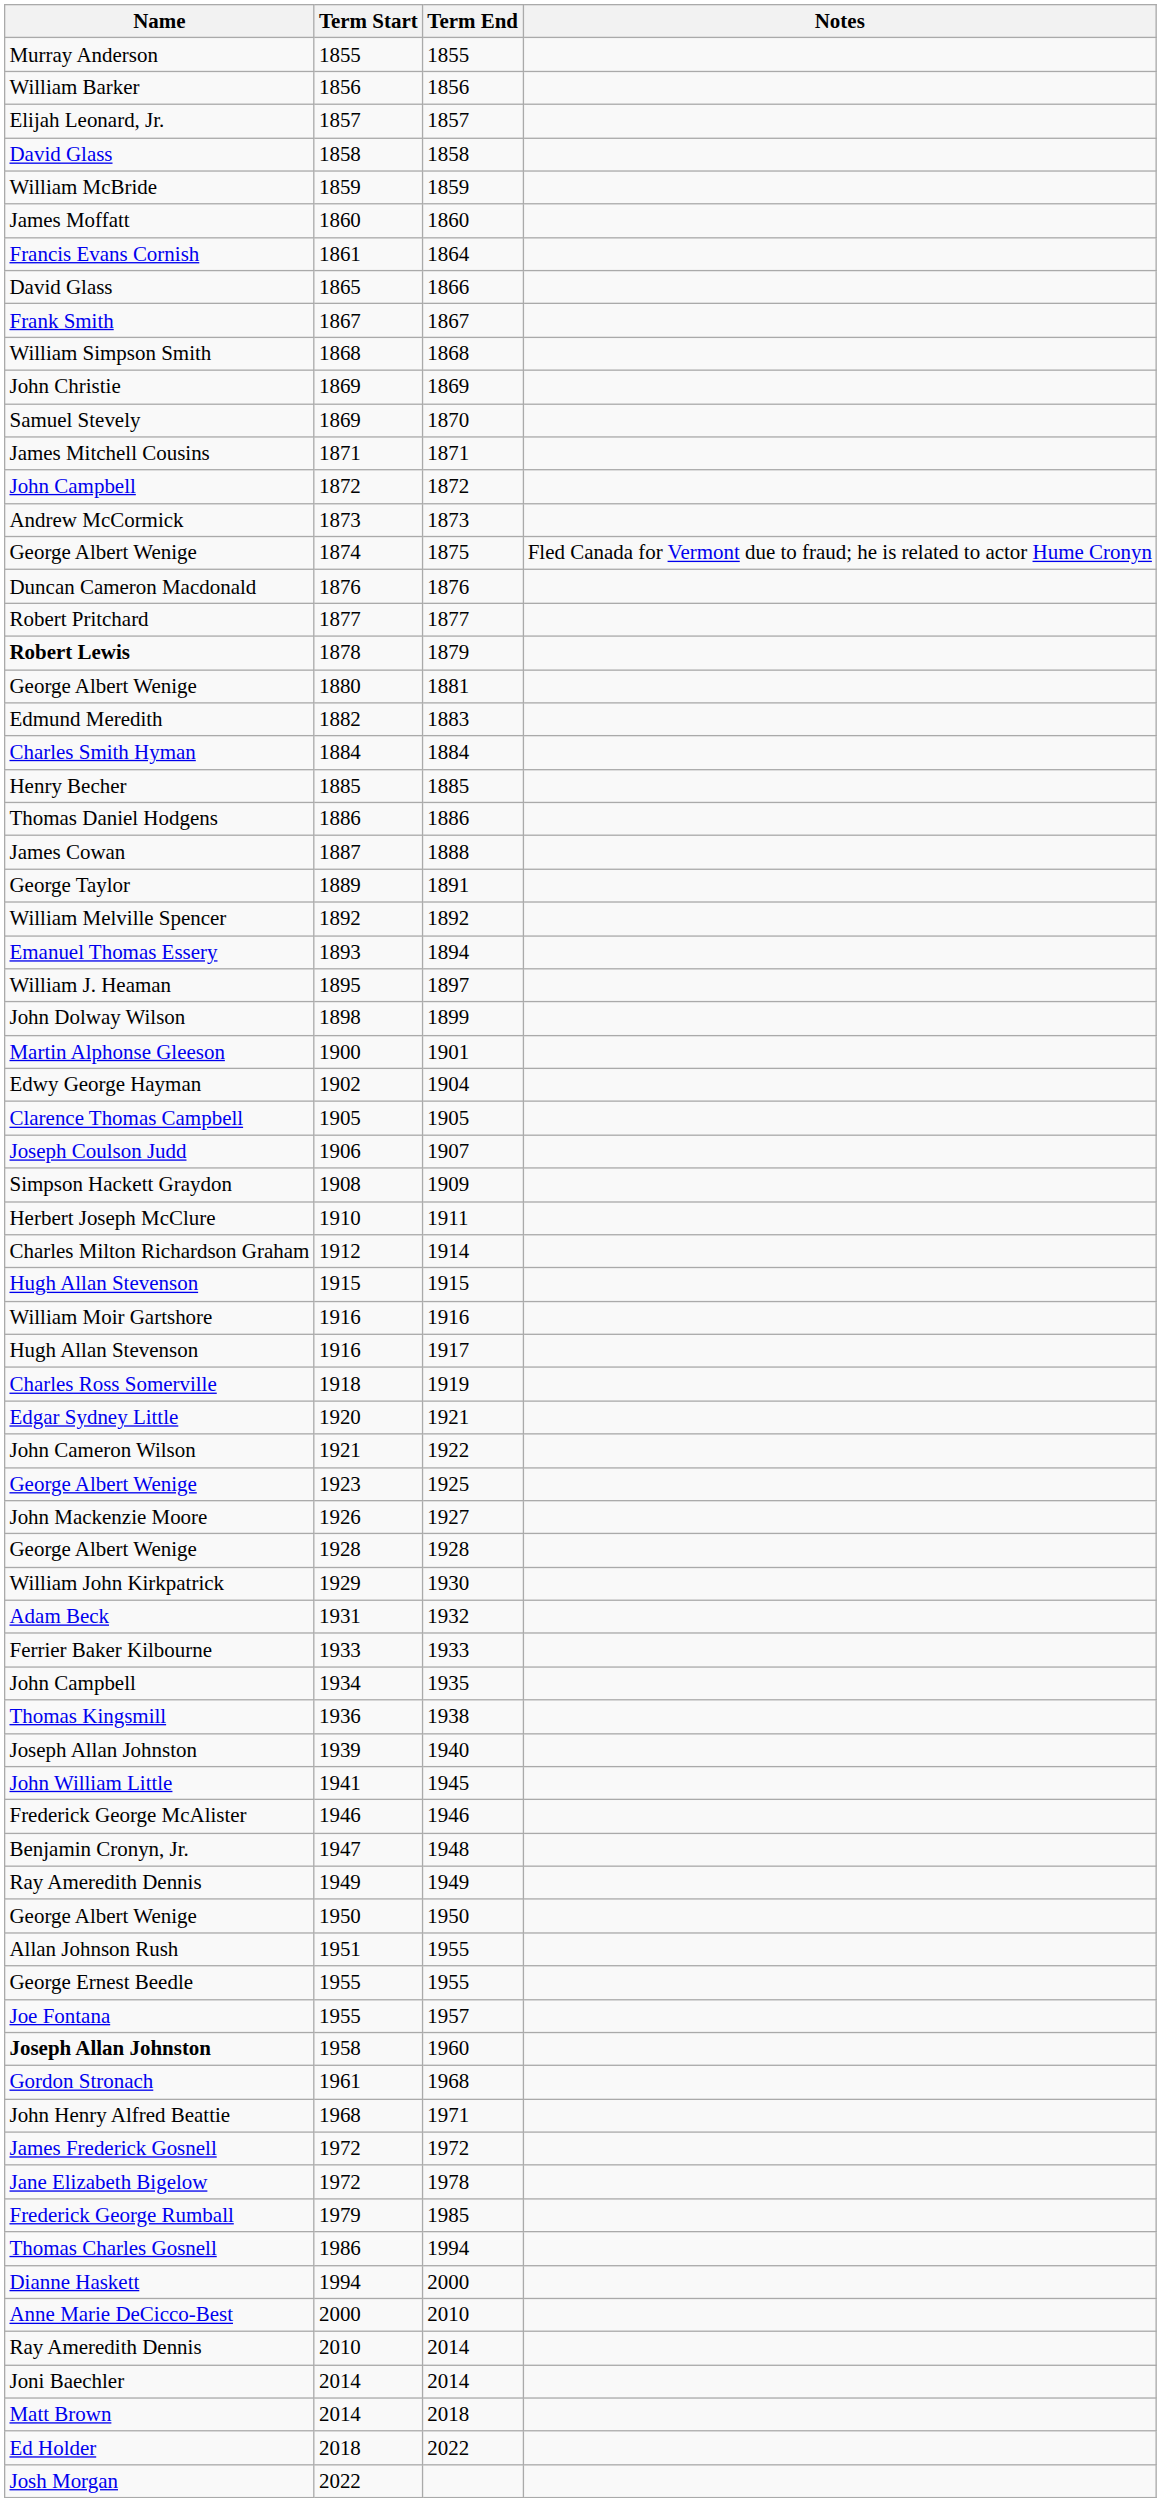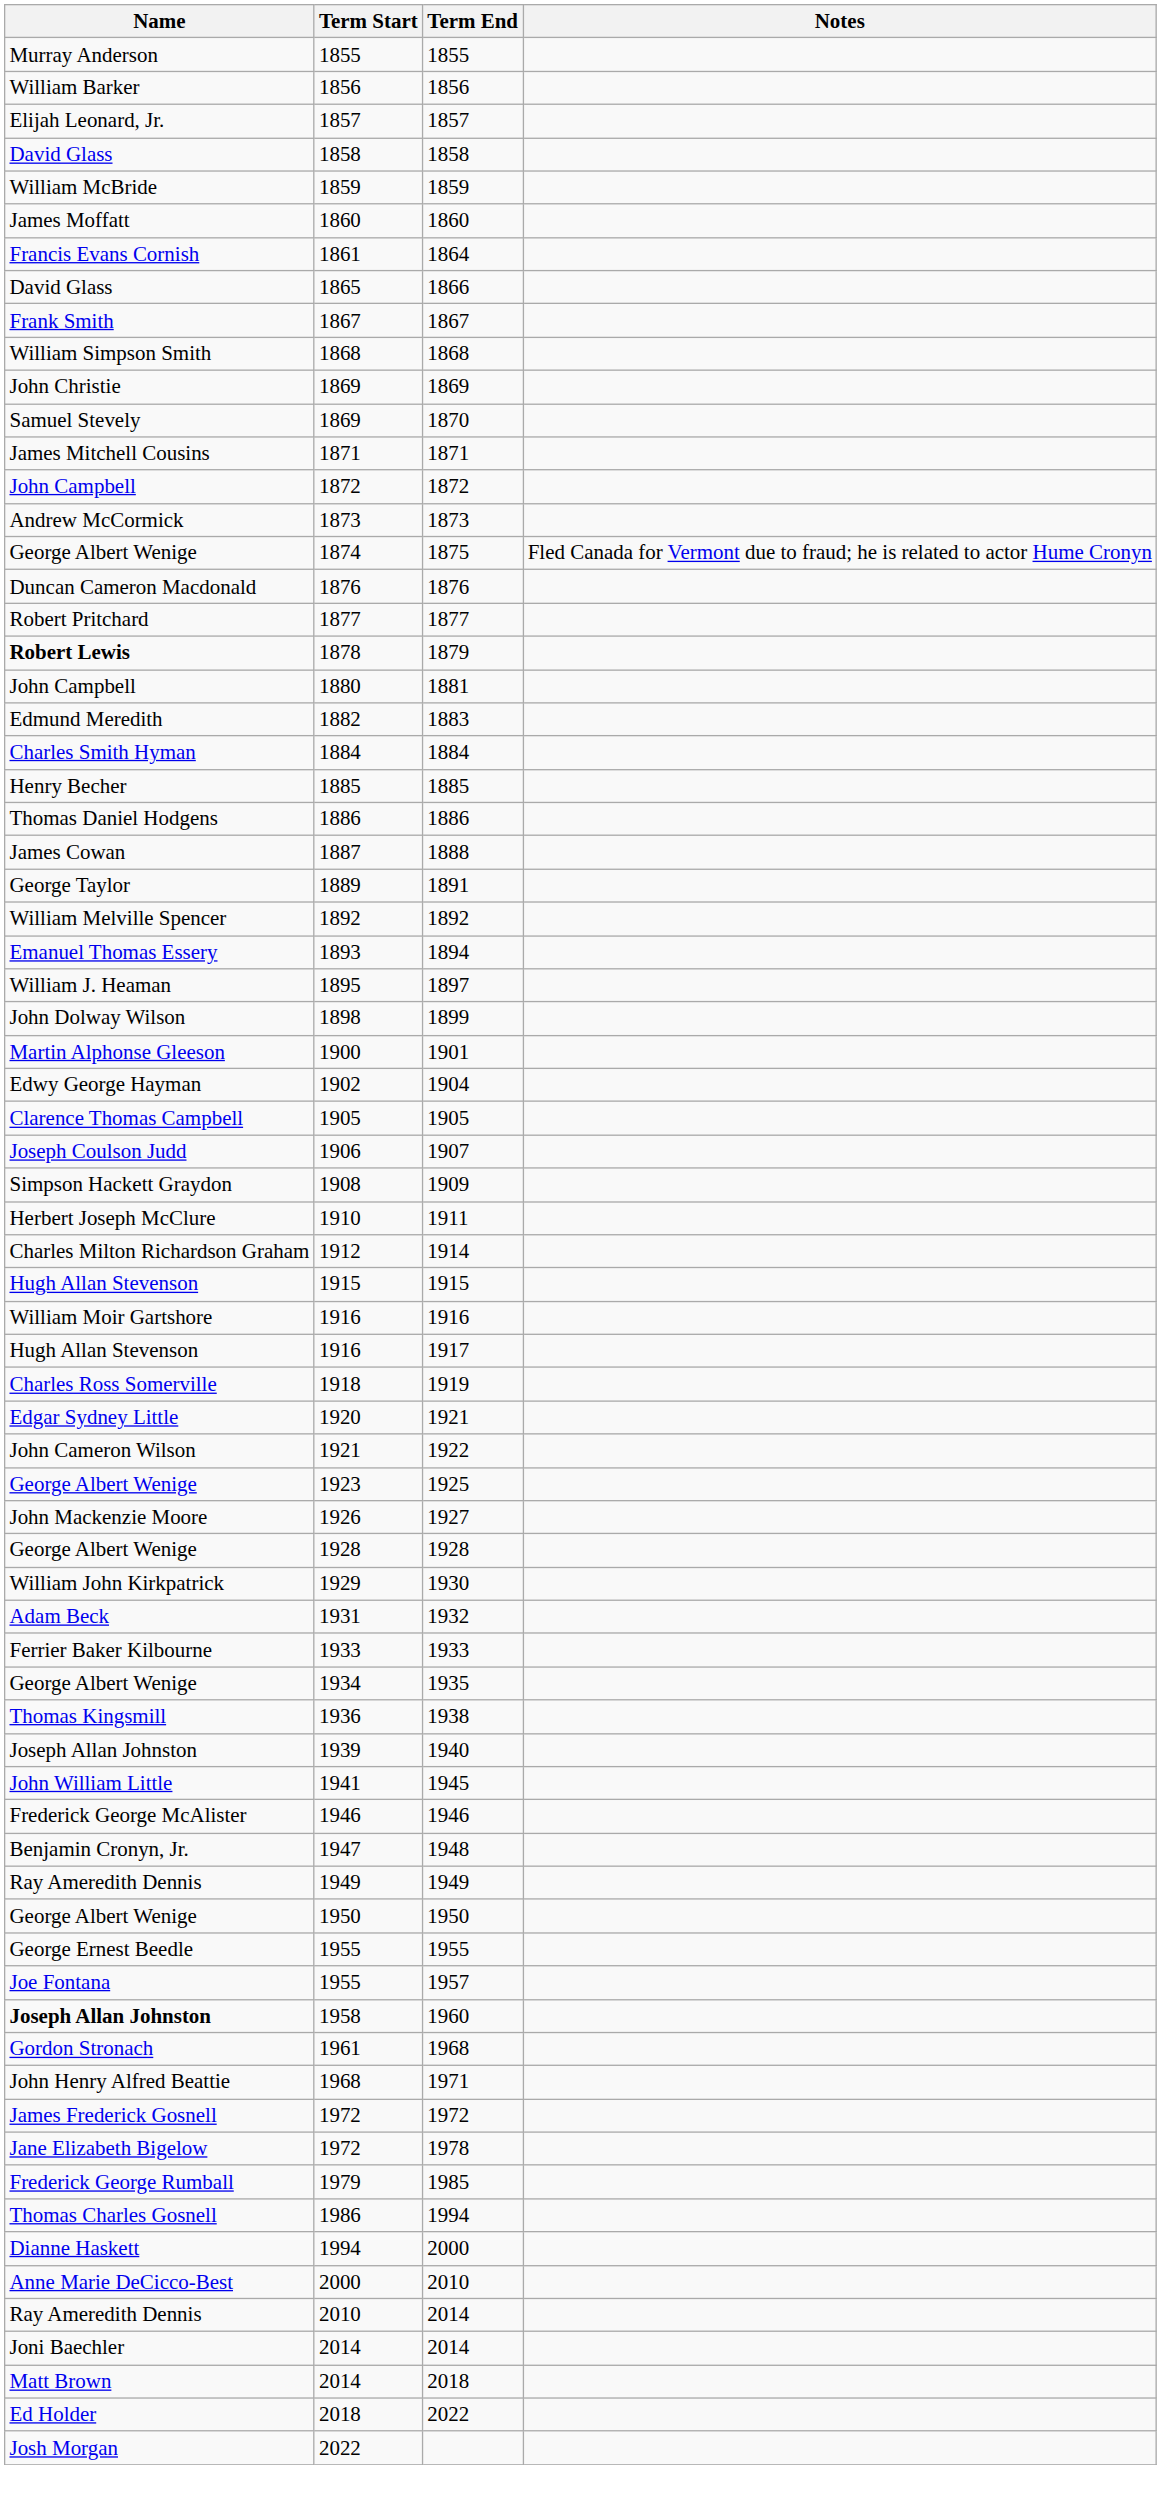 <table class="wikitable">
 <tr>
 <th>Name</th>
 <th>Term Start</th>
 <th>Term End</th>
 <th>Notes</th>
 </tr>
 <tr>
 <td>Murray Anderson</td>
 <td>1855</td>
 <td>1855</td>
 <td></td>
 </tr>
 <tr>
 <td>William Barker</td>
 <td>1856</td>
 <td>1856</td>
 <td></td>
 </tr>
 <tr>
 <td>Elijah Leonard, Jr.</td>
 <td>1857</td>
 <td>1857</td>
 <td></td>
 </tr>
 <tr>
 <td><a href='#'>David Glass</a></td>
 <td>1858</td>
 <td>1858</td>
 <td></td>
 </tr>
 <tr>
 <td>William McBride</td>
 <td>1859</td>
 <td>1859</td>
 <td></td>
 </tr>
 <tr>
 <td>James Moffatt</td>
 <td>1860</td>
 <td>1860</td>
 <td></td>
 </tr>
 <tr>
 <td><a href='#'>Francis Evans Cornish</a></td>
 <td>1861</td>
 <td>1864</td>
 <td></td>
 </tr>
 <tr>
 <td>David Glass</td>
 <td>1865</td>
 <td>1866</td>
 <td></td>
 </tr>
 <tr>
 <td><a href='#'>Frank Smith</a></td>
 <td>1867</td>
 <td>1867</td>
 <td></td>
 </tr>
 <tr>
 <td>William Simpson Smith</td>
 <td>1868</td>
 <td>1868</td>
 <td></td>
 </tr>
 <tr>
 <td>John Christie</td>
 <td>1869</td>
 <td>1869</td>
 <td></td>
 </tr>
 <tr>
 <td>Samuel Stevely</td>
 <td>1869</td>
 <td>1870</td>
 <td></td>
 </tr>
 <tr>
 <td>James Mitchell Cousins</td>
 <td>1871</td>
 <td>1871</td>
 <td></td>
 </tr>
 <tr>
 <td><a href='#'>John Campbell</a></td>
 <td>1872</td>
 <td>1872</td>
 <td></td>
 </tr>
 <tr>
 <td>Andrew McCormick</td>
 <td>1873</td>
 <td>1873</td>
 <td></td>
 </tr>
 <tr>
 <td>George Albert Wenige</td>
 <td>1874</td>
 <td>1875</td>
 <td>Fled Canada for <a href='#'>Vermont</a> due to fraud; he is related to actor <a href='#'>Hume Cronyn</a></td>
 </tr>
 <tr>
 <td>Duncan Cameron Macdonald</td>
 <td>1876</td>
 <td>1876</td>
 <td></td>
 </tr>
 <tr>
 <td>Robert Pritchard</td>
 <td>1877</td>
 <td>1877</td>
 <td></td>
 </tr>
 <tr>
 <td><strong>Robert Lewis</strong></td>
 <td>1878</td>
 <td>1879</td>
 <td></td>
 </tr>
 <tr>
-<td>George Albert Wenige</td>
+<td>John Campbell</td>
 <td>1880</td>
 <td>1881</td>
 <td></td>
 </tr>
 <tr>
 <td>Edmund Meredith</td>
 <td>1882</td>
 <td>1883</td>
 <td></td>
 </tr>
 <tr>
 <td><a href='#'>Charles Smith Hyman</a></td>
 <td>1884</td>
 <td>1884</td>
 <td></td>
 </tr>
 <tr>
 <td>Henry Becher</td>
 <td>1885</td>
 <td>1885</td>
 <td></td>
 </tr>
 <tr>
 <td>Thomas Daniel Hodgens</td>
 <td>1886</td>
 <td>1886</td>
 <td></td>
 </tr>
 <tr>
 <td>James Cowan</td>
 <td>1887</td>
 <td>1888</td>
 <td></td>
 </tr>
 <tr>
 <td>George Taylor</td>
 <td>1889</td>
 <td>1891</td>
 <td></td>
 </tr>
 <tr>
 <td>William Melville Spencer</td>
 <td>1892</td>
 <td>1892</td>
 <td></td>
 </tr>
 <tr>
 <td><a href='#'>Emanuel Thomas Essery</a></td>
 <td>1893</td>
 <td>1894</td>
 <td></td>
 </tr>
 <tr>
 <td>William J. Heaman</td>
 <td>1895</td>
 <td>1897</td>
 <td></td>
 </tr>
 <tr>
 <td>John Dolway Wilson</td>
 <td>1898</td>
 <td>1899</td>
 <td></td>
 </tr>
 <tr>
 <td><a href='#'>Martin Alphonse Gleeson</a></td>
 <td>1900</td>
 <td>1901</td>
 <td></td>
 </tr>
 <tr>
 <td>Edwy George Hayman</td>
 <td>1902</td>
 <td>1904</td>
 <td></td>
 </tr>
 <tr>
 <td><a href='#'>Clarence Thomas Campbell</a></td>
 <td>1905</td>
 <td>1905</td>
 <td></td>
 </tr>
 <tr>
 <td><a href='#'>Joseph Coulson Judd</a></td>
 <td>1906</td>
 <td>1907</td>
 <td></td>
 </tr>
 <tr>
 <td>Simpson Hackett Graydon</td>
 <td>1908</td>
 <td>1909</td>
 <td></td>
 </tr>
 <tr>
 <td>Herbert Joseph McClure</td>
 <td>1910</td>
 <td>1911</td>
 <td></td>
 </tr>
 <tr>
 <td>Charles Milton Richardson Graham</td>
 <td>1912</td>
 <td>1914</td>
 <td></td>
 </tr>
 <tr>
 <td><a href='#'>Hugh Allan Stevenson</a></td>
 <td>1915</td>
 <td>1915</td>
 <td></td>
 </tr>
 <tr>
 <td>William Moir Gartshore</td>
 <td>1916</td>
 <td>1916</td>
 <td></td>
 </tr>
 <tr>
 <td>Hugh Allan Stevenson</td>
 <td>1916</td>
 <td>1917</td>
 <td></td>
 </tr>
 <tr>
 <td><a href='#'>Charles Ross Somerville</a></td>
 <td>1918</td>
 <td>1919</td>
 <td></td>
 </tr>
 <tr>
 <td><a href='#'>Edgar Sydney Little</a></td>
 <td>1920</td>
 <td>1921</td>
 <td></td>
 </tr>
 <tr>
 <td>John Cameron Wilson</td>
 <td>1921</td>
 <td>1922</td>
 <td></td>
 </tr>
 <tr>
 <td><a href='#'>George Albert Wenige</a></td>
 <td>1923</td>
 <td>1925</td>
 <td></td>
 </tr>
 <tr>
 <td>John Mackenzie Moore</td>
 <td>1926</td>
 <td>1927</td>
 <td></td>
 </tr>
 <tr>
 <td>George Albert Wenige</td>
 <td>1928</td>
 <td>1928</td>
 <td></td>
 </tr>
 <tr>
 <td>William John Kirkpatrick</td>
 <td>1929</td>
 <td>1930</td>
 <td></td>
 </tr>
 <tr>
 <td><a href='#'>Adam Beck</a></td>
 <td>1931</td>
 <td>1932</td>
 <td></td>
 </tr>
 <tr>
 <td>Ferrier Baker Kilbourne</td>
 <td>1933</td>
 <td>1933</td>
 <td></td>
 </tr>
 <tr>
-<td>John Campbell</td>
+<td>George Albert Wenige</td>
 <td>1934</td>
 <td>1935</td>
 <td></td>
 </tr>
 <tr>
 <td><a href='#'>Thomas Kingsmill</a></td>
 <td>1936</td>
 <td>1938</td>
 <td></td>
 </tr>
 <tr>
 <td>Joseph Allan Johnston</td>
 <td>1939</td>
 <td>1940</td>
 <td></td>
 </tr>
 <tr>
 <td><a href='#'>John William Little</a></td>
 <td>1941</td>
 <td>1945</td>
 <td></td>
 </tr>
 <tr>
 <td>Frederick George McAlister</td>
 <td>1946</td>
 <td>1946</td>
 <td></td>
 </tr>
 <tr>
 <td>Benjamin Cronyn, Jr.</td>
 <td>1947</td>
 <td>1948</td>
 <td></td>
 </tr>
 <tr>
 <td>Ray Ameredith Dennis</td>
 <td>1949</td>
 <td>1949</td>
 <td></td>
 </tr>
 <tr>
 <td>George Albert Wenige</td>
 <td>1950</td>
 <td>1950</td>
-<td></td>
-</tr>
-<tr>
-<td>Allan Johnson Rush</td>
-<td>1951</td>
-<td>1955</td>
 <td></td>
 </tr>
 <tr>
 <td>George Ernest Beedle</td>
 <td>1955</td>
 <td>1955</td>
 <td></td>
 </tr>
 <tr>
 <td><a href='#'>Joe Fontana</a></td>
 <td>1955</td>
 <td>1957</td>
 <td></td>
 </tr>
 <tr>
 <td><strong>Joseph Allan Johnston</strong></td>
 <td>1958</td>
 <td>1960</td>
 <td></td>
 </tr>
 <tr>
 <td><a href='#'>Gordon Stronach</a></td>
 <td>1961</td>
 <td>1968</td>
 <td></td>
 </tr>
 <tr>
 <td>John Henry Alfred Beattie</td>
 <td>1968</td>
 <td>1971</td>
 <td></td>
 </tr>
 <tr>
 <td><a href='#'>James Frederick Gosnell</a></td>
 <td>1972</td>
 <td>1972</td>
 <td></td>
 </tr>
 <tr>
 <td><a href='#'>Jane Elizabeth Bigelow</a></td>
 <td>1972</td>
 <td>1978</td>
 <td></td>
 </tr>
 <tr>
 <td><a href='#'>Frederick George Rumball</a></td>
 <td>1979</td>
 <td>1985</td>
 <td></td>
 </tr>
 <tr>
 <td><a href='#'>Thomas Charles Gosnell</a></td>
 <td>1986</td>
 <td>1994</td>
 <td></td>
 </tr>
 <tr>
 <td><a href='#'>Dianne Haskett</a></td>
 <td>1994</td>
 <td>2000</td>
 <td></td>
 </tr>
 <tr>
 <td><a href='#'>Anne Marie DeCicco-Best</a></td>
 <td>2000</td>
 <td>2010</td>
 <td></td>
 </tr>
 <tr>
 <td>Ray Ameredith Dennis</td>
 <td>2010</td>
 <td>2014</td>
 <td></td>
 </tr>
 <tr>
 <td>Joni Baechler</td>
 <td>2014</td>
 <td>2014</td>
 <td></td>
 </tr>
 <tr>
 <td><a href='#'>Matt Brown</a></td>
 <td>2014</td>
 <td>2018</td>
 <td></td>
 </tr>
 <tr>
 <td><a href='#'>Ed Holder</a></td>
 <td>2018</td>
 <td>2022</td>
 <td></td>
 </tr>
 <tr>
 <td><a href='#'>Josh Morgan</a></td>
 <td>2022</td>
 <td></td>
 <td></td>
 </tr>
 </table>
